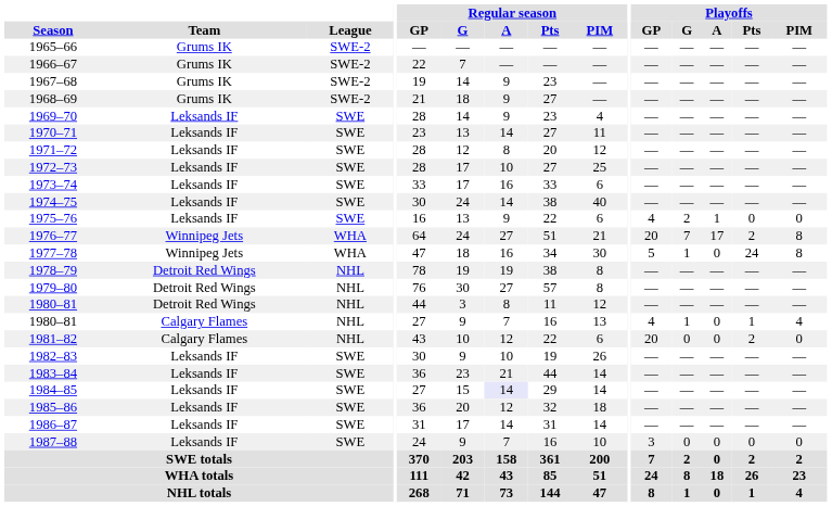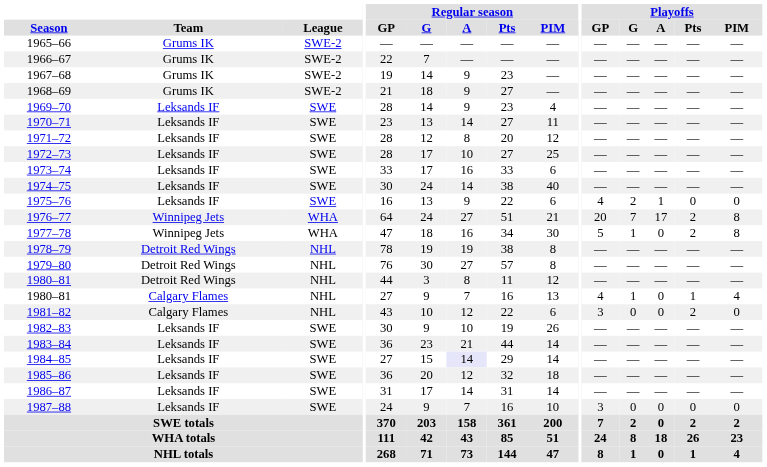 <table border="0" cellpadding="1" cellspacing="0" style="text-align:center; width:60em">
 <tr bgcolor="#e0e0e0">
 <th colspan="3" bgcolor="#ffffff"></th>
 <th rowspan="100" bgcolor="#ffffff"></th>
 <th colspan="5"><a href='#'>Regular season</a></th>
 <th rowspan="100" bgcolor="#ffffff"></th>
 <th colspan="5"><a href='#'>Playoffs</a></th>
 </tr>
 <tr bgcolor="#e0e0e0">
 <th><a href='#'>Season</a></th>
 <th>Team</th>
 <th>League</th>
 <th>GP</th>
 <th><a href='#'>G</a></th>
 <th><a href='#'>A</a></th>
 <th><a href='#'>Pts</a></th>
 <th><a href='#'>PIM</a></th>
 <th>GP</th>
 <th>G</th>
 <th>A</th>
 <th>Pts</th>
 <th>PIM</th>
 </tr>
 <tr>
 <td>1965–66</td>
 <td><a href='#'>Grums IK</a></td>
 <td><a href='#'>SWE-2</a></td>
 <td>—</td>
 <td>—</td>
 <td>—</td>
 <td>—</td>
 <td>—</td>
 <td>—</td>
 <td>—</td>
 <td>—</td>
 <td>—</td>
 <td>—</td>
 </tr>
 <tr bgcolor="#f0f0f0">
 <td>1966–67</td>
 <td>Grums IK</td>
 <td>SWE-2</td>
 <td>22</td>
 <td>7</td>
 <td>—</td>
 <td>—</td>
 <td>—</td>
 <td>—</td>
 <td>—</td>
 <td>—</td>
 <td>—</td>
 <td>—</td>
 </tr>
 <tr>
 <td>1967–68</td>
 <td>Grums IK</td>
 <td>SWE-2</td>
 <td>19</td>
 <td>14</td>
 <td>9</td>
 <td>23</td>
 <td>—</td>
 <td>—</td>
 <td>—</td>
 <td>—</td>
 <td>—</td>
 <td>—</td>
 </tr>
 <tr bgcolor="#f0f0f0">
 <td>1968–69</td>
 <td>Grums IK</td>
 <td>SWE-2</td>
 <td>21</td>
 <td>18</td>
 <td>9</td>
 <td>27</td>
 <td>—</td>
 <td>—</td>
 <td>—</td>
 <td>—</td>
 <td>—</td>
 <td>—</td>
 </tr>
 <tr>
 <td><a href='#'>1969–70</a></td>
 <td><a href='#'>Leksands IF</a></td>
 <td><a href='#'>SWE</a></td>
 <td>28</td>
 <td>14</td>
 <td>9</td>
 <td>23</td>
 <td>4</td>
 <td>—</td>
 <td>—</td>
 <td>—</td>
 <td>—</td>
 <td>—</td>
 </tr>
 <tr bgcolor="#f0f0f0">
 <td><a href='#'>1970–71</a></td>
 <td>Leksands IF</td>
 <td>SWE</td>
 <td>23</td>
 <td>13</td>
 <td>14</td>
 <td>27</td>
 <td>11</td>
 <td>—</td>
 <td>—</td>
 <td>—</td>
 <td>—</td>
 <td>—</td>
 </tr>
 <tr>
 <td><a href='#'>1971–72</a></td>
 <td>Leksands IF</td>
 <td>SWE</td>
 <td>28</td>
 <td>12</td>
 <td>8</td>
 <td>20</td>
 <td>12</td>
 <td>—</td>
 <td>—</td>
 <td>—</td>
 <td>—</td>
 <td>—</td>
 </tr>
 <tr bgcolor="#f0f0f0">
 <td><a href='#'>1972–73</a></td>
 <td>Leksands IF</td>
 <td>SWE</td>
 <td>28</td>
 <td>17</td>
 <td>10</td>
 <td>27</td>
 <td>25</td>
 <td>—</td>
 <td>—</td>
 <td>—</td>
 <td>—</td>
 <td>—</td>
 </tr>
 <tr>
 <td><a href='#'>1973–74</a></td>
 <td>Leksands IF</td>
 <td>SWE</td>
 <td>33</td>
 <td>17</td>
 <td>16</td>
 <td>33</td>
 <td>6</td>
 <td>—</td>
 <td>—</td>
 <td>—</td>
 <td>—</td>
 <td>—</td>
 </tr>
 <tr bgcolor="#f0f0f0">
 <td><a href='#'>1974–75</a></td>
 <td>Leksands IF</td>
 <td>SWE</td>
 <td>30</td>
 <td>24</td>
 <td>14</td>
 <td>38</td>
 <td>40</td>
 <td>—</td>
 <td>—</td>
 <td>—</td>
 <td>—</td>
 <td>—</td>
 </tr>
 <tr>
 <td><a href='#'>1975–76</a></td>
 <td>Leksands IF</td>
 <td><a href='#'>SWE</a></td>
 <td>16</td>
 <td>13</td>
 <td>9</td>
 <td>22</td>
 <td>6</td>
 <td>4</td>
 <td>2</td>
 <td>1</td>
 <td>0</td>
 <td>0</td>
 </tr>
 <tr bgcolor="#f0f0f0">
 <td><a href='#'>1976–77</a></td>
 <td><a href='#'>Winnipeg Jets</a></td>
 <td><a href='#'>WHA</a></td>
 <td>64</td>
 <td>24</td>
 <td>27</td>
 <td>51</td>
 <td>21</td>
 <td>20</td>
 <td>7</td>
 <td>17</td>
 <td>2</td>
 <td>8</td>
 </tr>
 <tr>
 <td><a href='#'>1977–78</a></td>
 <td>Winnipeg Jets</td>
 <td>WHA</td>
 <td>47</td>
 <td>18</td>
 <td>16</td>
 <td>34</td>
 <td>30</td>
 <td>5</td>
 <td>1</td>
 <td>0</td>
-<td>24</td>
+<td>2</td>
 <td>8</td>
 </tr>
 <tr bgcolor="#f0f0f0">
 <td><a href='#'>1978–79</a></td>
 <td><a href='#'>Detroit Red Wings</a></td>
 <td><a href='#'>NHL</a></td>
 <td>78</td>
 <td>19</td>
 <td>19</td>
 <td>38</td>
 <td>8</td>
 <td>—</td>
 <td>—</td>
 <td>—</td>
 <td>—</td>
 <td>—</td>
 </tr>
 <tr>
 <td><a href='#'>1979–80</a></td>
 <td>Detroit Red Wings</td>
 <td>NHL</td>
 <td>76</td>
 <td>30</td>
 <td>27</td>
 <td>57</td>
 <td>8</td>
 <td>—</td>
 <td>—</td>
 <td>—</td>
 <td>—</td>
 <td>—</td>
 </tr>
 <tr bgcolor="#f0f0f0">
 <td><a href='#'>1980–81</a></td>
 <td>Detroit Red Wings</td>
 <td>NHL</td>
 <td>44</td>
 <td>3</td>
 <td>8</td>
 <td>11</td>
 <td>12</td>
 <td>—</td>
 <td>—</td>
 <td>—</td>
 <td>—</td>
 <td>—</td>
 </tr>
 <tr>
 <td>1980–81</td>
 <td><a href='#'>Calgary Flames</a></td>
 <td>NHL</td>
 <td>27</td>
 <td>9</td>
 <td>7</td>
 <td>16</td>
 <td>13</td>
 <td>4</td>
 <td>1</td>
 <td>0</td>
 <td>1</td>
 <td>4</td>
 </tr>
 <tr bgcolor="#f0f0f0">
 <td><a href='#'>1981–82</a></td>
 <td>Calgary Flames</td>
 <td>NHL</td>
 <td>43</td>
 <td>10</td>
 <td>12</td>
 <td>22</td>
 <td>6</td>
-<td>20</td>
+<td>3</td>
 <td>0</td>
 <td>0</td>
 <td>2</td>
 <td>0</td>
 </tr>
 <tr>
 <td><a href='#'>1982–83</a></td>
 <td>Leksands IF</td>
 <td>SWE</td>
 <td>30</td>
 <td>9</td>
 <td>10</td>
 <td>19</td>
 <td>26</td>
 <td>—</td>
 <td>—</td>
 <td>—</td>
 <td>—</td>
 <td>—</td>
 </tr>
 <tr bgcolor="#f0f0f0">
 <td><a href='#'>1983–84</a></td>
 <td>Leksands IF</td>
 <td>SWE</td>
 <td>36</td>
 <td>23</td>
 <td>21</td>
 <td>44</td>
 <td>14</td>
 <td>—</td>
 <td>—</td>
 <td>—</td>
 <td>—</td>
 <td>—</td>
 </tr>
 <tr>
 <td><a href='#'>1984–85</a></td>
 <td>Leksands IF</td>
 <td>SWE</td>
 <td>27</td>
 <td>15</td>
 <td style="background: lavender;">14</td>
 <td>29</td>
 <td>14</td>
 <td>—</td>
 <td>—</td>
 <td>—</td>
 <td>—</td>
 <td>—</td>
 </tr>
 <tr bgcolor="#f0f0f0">
 <td><a href='#'>1985–86</a></td>
 <td>Leksands IF</td>
 <td>SWE</td>
 <td>36</td>
 <td>20</td>
 <td>12</td>
 <td>32</td>
 <td>18</td>
 <td>—</td>
 <td>—</td>
 <td>—</td>
 <td>—</td>
 <td>—</td>
 </tr>
 <tr>
 <td><a href='#'>1986–87</a></td>
 <td>Leksands IF</td>
 <td>SWE</td>
 <td>31</td>
 <td>17</td>
 <td>14</td>
 <td>31</td>
 <td>14</td>
 <td>—</td>
 <td>—</td>
 <td>—</td>
 <td>—</td>
 <td>—</td>
 </tr>
 <tr bgcolor="#f0f0f0">
 <td><a href='#'>1987–88</a></td>
 <td>Leksands IF</td>
 <td>SWE</td>
 <td>24</td>
 <td>9</td>
 <td>7</td>
 <td>16</td>
 <td>10</td>
 <td>3</td>
 <td>0</td>
 <td>0</td>
 <td>0</td>
 <td>0</td>
 </tr>
 <tr bgcolor="#e0e0e0">
 <th colspan="3">SWE totals</th>
 <th>370</th>
 <th>203</th>
 <th>158</th>
 <th>361</th>
 <th>200</th>
 <th>7</th>
 <th>2</th>
 <th>0</th>
 <th>2</th>
 <th>2</th>
 </tr>
 <tr bgcolor="#e0e0e0">
 <th colspan="3">WHA totals</th>
 <th>111</th>
 <th>42</th>
 <th>43</th>
 <th>85</th>
 <th>51</th>
 <th>24</th>
 <th>8</th>
 <th>18</th>
 <th>26</th>
 <th>23</th>
 </tr>
 <tr bgcolor="#e0e0e0">
 <th colspan="3">NHL totals</th>
 <th>268</th>
 <th>71</th>
 <th>73</th>
 <th>144</th>
 <th>47</th>
 <th>8</th>
 <th>1</th>
 <th>0</th>
 <th>1</th>
 <th>4</th>
 </tr>
 </table>
